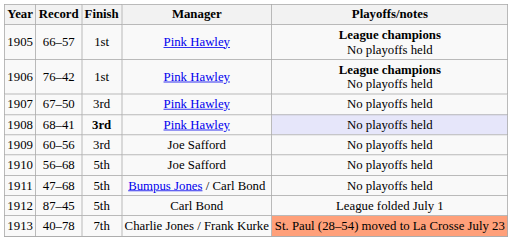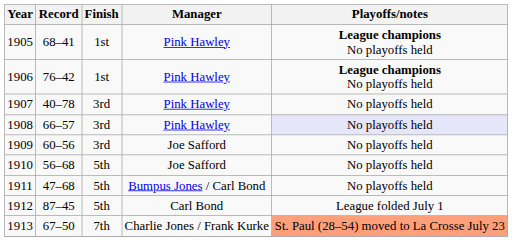 <table class="wikitable">
 <tr>
 <th>Year</th>
 <th>Record</th>
 <th>Finish</th>
 <th>Manager</th>
 <th>Playoffs/notes</th>
 </tr>
 <tr align=center>
 <td>1905</td>
-<td>66–57</td>
+<td>68–41</td>
 <td>1st</td>
 <td><a href='#'>Pink Hawley</a></td>
 <td><strong>League champions</strong><br>No playoffs held</td>
 </tr>
 <tr align=center>
 <td>1906</td>
 <td>76–42</td>
 <td>1st</td>
 <td><a href='#'>Pink Hawley</a></td>
 <td><strong>League champions</strong><br> No playoffs held</td>
 </tr>
 <tr align=center>
 <td>1907</td>
-<td>67–50</td>
+<td>40–78</td>
 <td>3rd</td>
 <td><a href='#'>Pink Hawley</a></td>
 <td>No playoffs held</td>
 </tr>
 <tr align=center>
 <td>1908</td>
-<td>68–41</td>
-<td><strong>3rd</strong></td>
+<td>66–57</td>
+<td>3rd</td>
 <td><a href='#'>Pink Hawley</a></td>
 <td style="background: lavender;">No playoffs held</td>
 </tr>
 <tr align=center>
 <td>1909</td>
 <td>60–56</td>
 <td>3rd</td>
 <td>Joe Safford</td>
 <td>No playoffs held</td>
 </tr>
 <tr align=center>
 <td>1910</td>
 <td>56–68</td>
 <td>5th</td>
 <td>Joe Safford</td>
 <td>No playoffs held</td>
 </tr>
 <tr align=center>
 <td>1911</td>
 <td>47–68</td>
 <td>5th</td>
 <td><a href='#'>Bumpus Jones</a> / Carl Bond</td>
 <td>No playoffs held</td>
 </tr>
 <tr align=center>
 <td>1912</td>
 <td>87–45</td>
 <td>5th</td>
 <td>Carl Bond</td>
 <td>League folded July 1</td>
 </tr>
 <tr align=center>
 <td>1913</td>
-<td>40–78</td>
+<td>67–50</td>
 <td>7th</td>
 <td>Charlie Jones / Frank Kurke</td>
 <td style="background: lightsalmon;">St. Paul (28–54) moved to La Crosse July 23</td>
 </tr>
 <tr align=center>
 </tr>
 </table>
